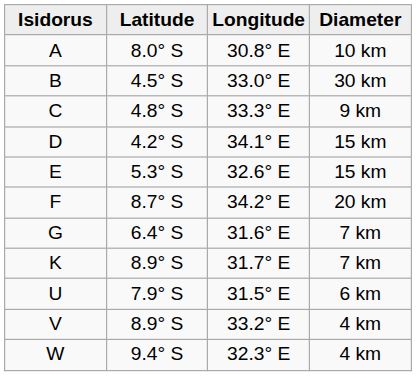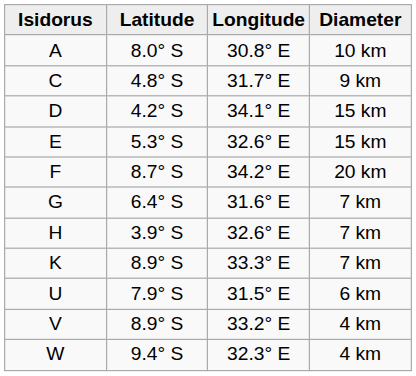 <table class="wikitable">
 <tr>
 <th width="25%" style="background:#eeeeee;">Isidorus</th>
 <th width="25%" style="background:#eeeeee;">Latitude</th>
 <th width="25%" style="background:#eeeeee;">Longitude</th>
 <th width="25%" style="background:#eeeeee;">Diameter</th>
 </tr>
 <tr>
 <td align="center">A</td>
 <td align="center">8.0° S</td>
 <td align="center">30.8° E</td>
 <td align="center">10 km</td>
 </tr>
 <tr>
-<td align="center">B</td>
-<td align="center">4.5° S</td>
-<td align="center">33.0° E</td>
-<td align="center">30 km</td>
-</tr>
-<tr>
 <td align="center">C</td>
 <td align="center">4.8° S</td>
-<td align="center">33.3° E</td>
+<td align="center">31.7° E</td>
 <td align="center">9 km</td>
 </tr>
 <tr>
 <td align="center">D</td>
 <td align="center">4.2° S</td>
 <td align="center">34.1° E</td>
 <td align="center">15 km</td>
 </tr>
 <tr>
 <td align="center">E</td>
 <td align="center">5.3° S</td>
 <td align="center">32.6° E</td>
 <td align="center">15 km</td>
 </tr>
 <tr>
 <td align="center">F</td>
 <td align="center">8.7° S</td>
 <td align="center">34.2° E</td>
 <td align="center">20 km</td>
 </tr>
 <tr>
 <td align="center">G</td>
 <td align="center">6.4° S</td>
 <td align="center">31.6° E</td>
 <td align="center">7 km</td>
 </tr>
 <tr>
+<td align="center">H</td>
+<td align="center">3.9° S</td>
+<td align="center">32.6° E</td>
+<td align="center">7 km</td>
+</tr>
+<tr>
 <td align="center">K</td>
 <td align="center">8.9° S</td>
-<td align="center">31.7° E</td>
+<td align="center">33.3° E</td>
 <td align="center">7 km</td>
 </tr>
 <tr>
 <td align="center">U</td>
 <td align="center">7.9° S</td>
 <td align="center">31.5° E</td>
 <td align="center">6 km</td>
 </tr>
 <tr>
 <td align="center">V</td>
 <td align="center">8.9° S</td>
 <td align="center">33.2° E</td>
 <td align="center">4 km</td>
 </tr>
 <tr>
 <td align="center">W</td>
 <td align="center">9.4° S</td>
 <td align="center">32.3° E</td>
 <td align="center">4 km</td>
 </tr>
 </table>
